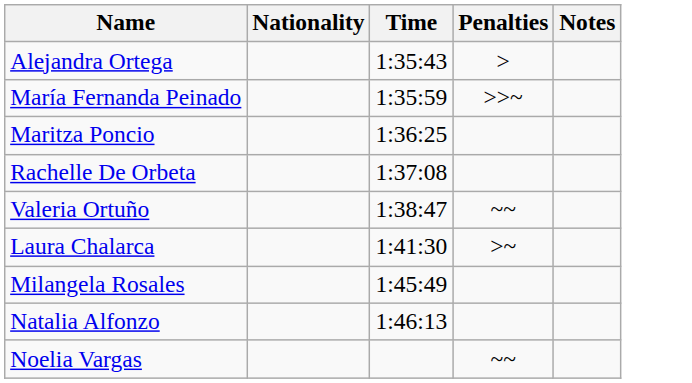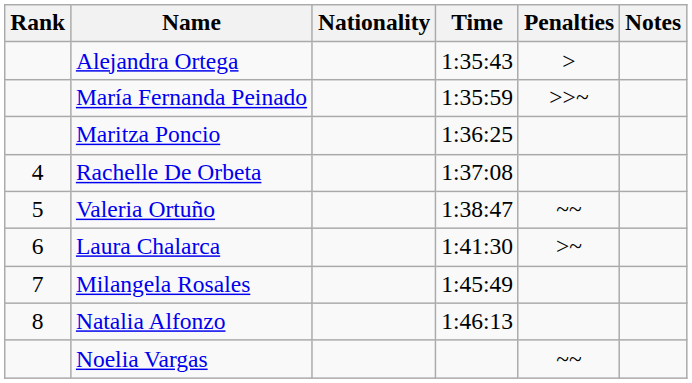 <table class="wikitable sortable" style="text-align:center">
 <tr>
+<th>Rank</th>
 <th>Name</th>
 <th>Nationality</th>
 <th>Time</th>
 <th>Penalties</th>
 <th>Notes</th>
 </tr>
 <tr>
+<td></td>
 <td align=left><a href='#'>Alejandra Ortega</a></td>
 <td align=left></td>
 <td>1:35:43</td>
 <td>></td>
 <td></td>
 </tr>
 <tr>
+<td></td>
 <td align=left><a href='#'>María Fernanda Peinado</a></td>
 <td align=left></td>
 <td>1:35:59</td>
 <td>>>~</td>
 <td></td>
 </tr>
 <tr>
+<td></td>
 <td align=left><a href='#'>Maritza Poncio</a></td>
 <td align=left></td>
 <td>1:36:25</td>
 <td></td>
 <td></td>
 </tr>
 <tr>
+<td>4</td>
 <td align=left><a href='#'>Rachelle De Orbeta</a></td>
 <td align=left></td>
 <td>1:37:08</td>
 <td></td>
 <td></td>
 </tr>
 <tr>
+<td>5</td>
 <td align=left><a href='#'>Valeria Ortuño</a></td>
 <td align=left></td>
 <td>1:38:47</td>
 <td>~~</td>
 <td></td>
 </tr>
 <tr>
+<td>6</td>
 <td align=left><a href='#'>Laura Chalarca</a></td>
 <td align=left></td>
 <td>1:41:30</td>
 <td>>~</td>
 <td></td>
 </tr>
 <tr>
+<td>7</td>
 <td align=left><a href='#'>Milangela Rosales</a></td>
 <td align=left></td>
 <td>1:45:49</td>
 <td></td>
 <td></td>
 </tr>
 <tr>
+<td>8</td>
 <td align=left><a href='#'>Natalia Alfonzo</a></td>
 <td align=left></td>
 <td>1:46:13</td>
 <td></td>
 <td></td>
 </tr>
 <tr>
+<td></td>
 <td align=left><a href='#'>Noelia Vargas</a></td>
 <td align=left></td>
 <td></td>
 <td>~~</td>
 <td></td>
 </tr>
 </table>
